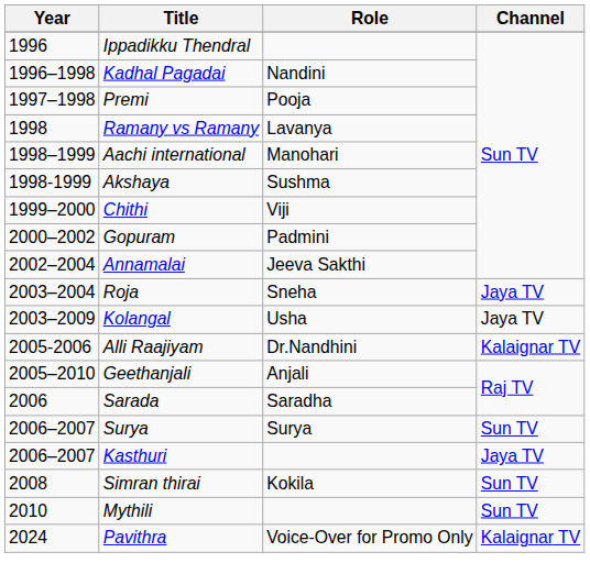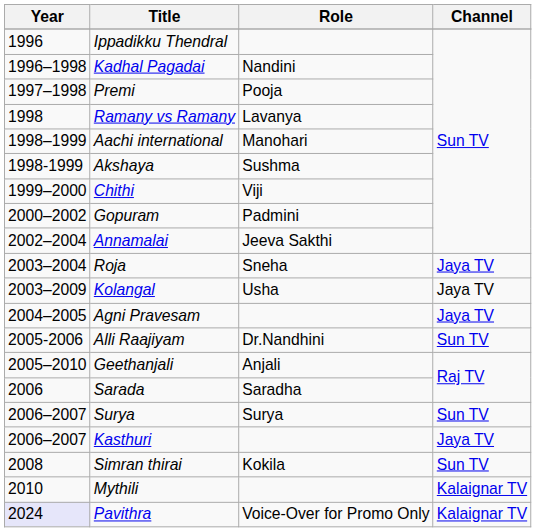 <table class="wikitable">
 <tr>
 <th>Year</th>
 <th>Title</th>
 <th>Role</th>
 <th>Channel</th>
 </tr>
 <tr 1936 Love Story Serial in Tamil - Leading Role>
 </tr>
 <tr Title song link>
 </tr>
 <tr https://www.amazon.in/gp/product/B08S72YHJX/ref=ox_sc_act_title_2?smid=A2AL6IVND0I91F&th=1>
 </tr>
 <tr>
 <td>1996</td>
 <td><em>Ippadikku Thendral</em></td>
 <td></td>
 <td rowspan="9"><a href='#'>Sun TV</a></td>
 </tr>
 <tr>
 <td>1996–1998</td>
 <td><em><a href='#'>Kadhal Pagadai</a></em></td>
 <td>Nandini</td>
 </tr>
 <tr>
 <td>1997–1998</td>
 <td><em>Premi</em></td>
 <td>Pooja</td>
 </tr>
 <tr>
 <td>1998</td>
 <td><em><a href='#'>Ramany vs Ramany</a></em></td>
 <td>Lavanya</td>
 </tr>
 <tr>
 <td>1998–1999</td>
 <td><em>Aachi international</em></td>
 <td>Manohari</td>
 </tr>
 <tr>
 <td>1998-1999</td>
 <td><em>Akshaya</em></td>
 <td>Sushma</td>
 </tr>
 <tr>
 <td>1999–2000</td>
 <td><em><a href='#'>Chithi</a></em></td>
 <td>Viji</td>
 </tr>
 <tr>
 <td>2000–2002</td>
 <td><em>Gopuram</em></td>
 <td>Padmini</td>
 </tr>
 <tr>
 <td>2002–2004</td>
 <td><a href='#'><em>Annamalai</em></a></td>
 <td>Jeeva Sakthi</td>
 </tr>
 <tr>
 <td>2003–2004</td>
 <td><em>Roja</em></td>
 <td>Sneha</td>
 <td><a href='#'>Jaya TV</a></td>
 </tr>
 <tr>
 <td>2003–2009</td>
 <td><a href='#'><em>Kolangal</em></a></td>
 <td>Usha</td>
 <td>Jaya TV</td>
 </tr>
 <tr>
+<td>2004–2005</td>
+<td><em>Agni Pravesam</em></td>
+<td></td>
+<td><a href='#'>Jaya TV</a></td>
+</tr>
+<tr>
 <td>2005-2006</td>
 <td><em>Alli Raajiyam</em></td>
 <td>Dr.Nandhini</td>
-<td><a href='#'>Kalaignar TV</a></td>
+<td><a href='#'>Sun TV</a></td>
 </tr>
 <tr>
 <td>2005–2010</td>
 <td><em>Geethanjali</em></td>
 <td>Anjali</td>
 <td rowspan=2><a href='#'>Raj TV</a></td>
 </tr>
 <tr>
 <td>2006</td>
 <td><em>Sarada</em></td>
 <td>Saradha</td>
 </tr>
 <tr>
 <td>2006–2007</td>
 <td><em>Surya</em></td>
 <td>Surya</td>
 <td><a href='#'>Sun TV</a></td>
 </tr>
 <tr>
 <td>2006–2007</td>
 <td><a href='#'><em>Kasthuri</em></a></td>
 <td></td>
 <td><a href='#'>Jaya TV</a></td>
 </tr>
 <tr>
 <td>2008</td>
 <td><em>Simran thirai</em></td>
 <td>Kokila</td>
 <td><a href='#'>Sun TV</a></td>
 </tr>
 <tr>
 <td>2010</td>
 <td><em>Mythili</em></td>
 <td></td>
-<td><a href='#'>Sun TV</a></td>
+<td><a href='#'>Kalaignar TV</a></td>
 </tr>
 <tr>
-<td>2024</td>
+<td style="background: lavender;">2024</td>
 <td><em><a href='#'>Pavithra</a></em></td>
 <td>Voice-Over for Promo Only</td>
 <td><a href='#'>Kalaignar TV</a></td>
 </tr>
 </table>
